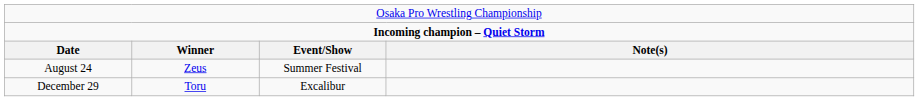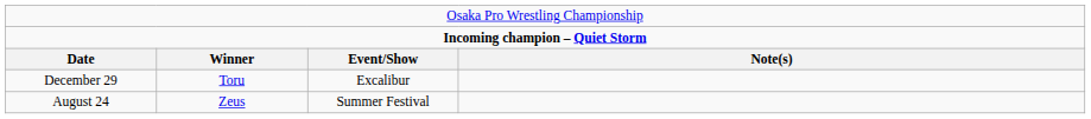 <table class="wikitable" style="text-align:center; width:100%;">
 <tr>
 <td colspan="4" style="text-align: center;"><a href='#'>Osaka Pro Wrestling Championship</a></td>
 </tr>
 <tr>
 <td colspan="4" style="text-align: center;"><strong>Incoming champion – <a href='#'>Quiet Storm</a></strong></td>
 </tr>
 <tr>
 <th width=14%>Date</th>
 <th width=14%>Winner</th>
 <th width=14%>Event/Show</th>
 <th width=58%>Note(s)</th>
 </tr>
 <tr>
+<td>December 29</td>
+<td><a href='#'>Toru</a></td>
+<td>Excalibur</td>
+<td></td>
+</tr>
+<tr>
 <td>August 24</td>
 <td><a href='#'>Zeus</a></td>
 <td>Summer Festival</td>
 <td></td>
 </tr>
-<tr>
-<td>December 29</td>
-<td><a href='#'>Toru</a></td>
-<td>Excalibur</td>
-<td></td>
-</tr>
 </table>
